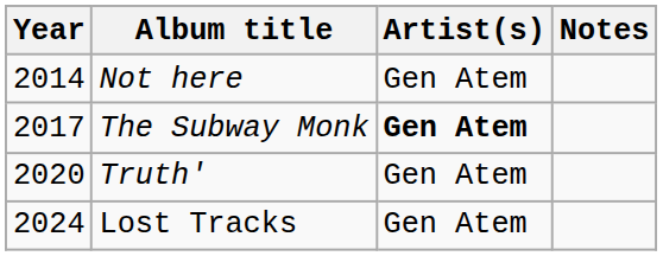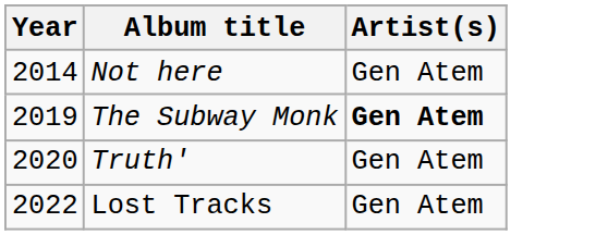 <table class="wikitable">
 <tr>
 <th>Year</th>
 <th>Album title</th>
 <th>Artist(s)</th>
-<th>Notes</th>
 </tr>
 <tr>
 <td>2014</td>
 <td><em>Not here</em></td>
 <td>Gen Atem</td>
-<td></td>
 </tr>
 <tr>
-<td>2017</td>
+<td>2019</td>
 <td><em>The Subway Monk</em></td>
 <td><strong>Gen Atem</strong></td>
-<td></td>
 </tr>
 <tr>
 <td>2020</td>
 <td><em>Truth'</td>
 <td>Gen Atem</td>
-<td></td>
 </tr>
 <tr>
-<td>2024</td>
+<td>2022</td>
 <td></em>Lost Tracks<em></td>
 <td>Gen Atem</td>
-<td></td>
 </tr>
 </table>
